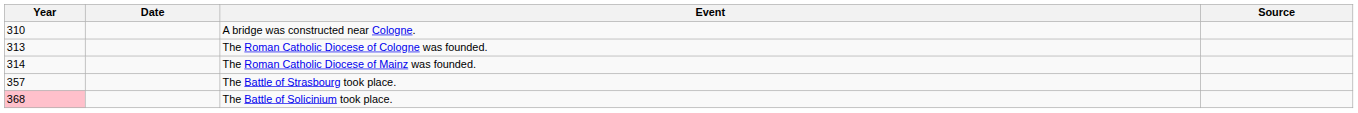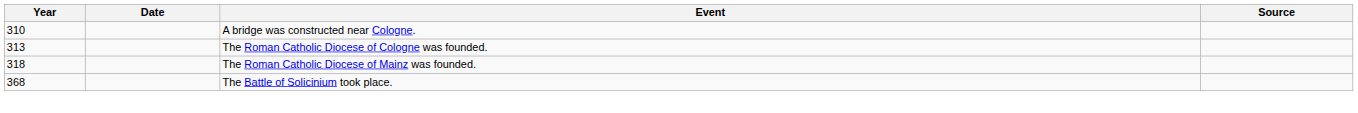 <table class="wikitable" width="100%">
 <tr>
 <th style="width:6%">Year</th>
 <th style="width:10%">Date</th>
 <th>Event</th>
 <th>Source</th>
 </tr>
 <tr>
 <td>310</td>
 <td></td>
 <td>A bridge was constructed near <a href='#'>Cologne</a>.</td>
 <td></td>
 </tr>
 <tr>
 <td>313</td>
 <td></td>
 <td>The <a href='#'>Roman Catholic Diocese of Cologne</a> was founded.</td>
 <td></td>
 </tr>
 <tr>
-<td>314</td>
+<td>318</td>
 <td></td>
 <td>The <a href='#'>Roman Catholic Diocese of Mainz</a> was founded.</td>
 <td></td>
 </tr>
 <tr>
-<td>357</td>
-<td></td>
-<td>The <a href='#'>Battle of Strasbourg</a> took place.</td>
-<td></td>
-</tr>
-<tr>
-<td style="background: pink;">368</td>
+<td>368</td>
 <td></td>
 <td>The <a href='#'>Battle of Solicinium</a> took place.</td>
 <td></td>
 </tr>
 </table>
